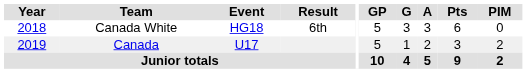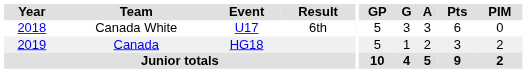 <table border="0" cellpadding="1" cellspacing="0" ID="Table3" style="text-align:center; width:40em">
 <tr ALIGN="center" bgcolor="#e0e0e0">
 <th>Year</th>
 <th>Team</th>
 <th>Event</th>
 <th>Result</th>
 <th rowspan="99" bgcolor="#ffffff"></th>
 <th>GP</th>
 <th>G</th>
 <th>A</th>
 <th>Pts</th>
 <th>PIM</th>
 </tr>
 <tr>
 <td><a href='#'>2018</a></td>
 <td>Canada White</td>
-<td><a href='#'>HG18</a></td>
+<td><a href='#'>U17</a></td>
 <td>6th</td>
 <td>5</td>
 <td>3</td>
 <td>3</td>
 <td>6</td>
 <td>0</td>
 </tr>
 <tr bgcolor="#f0f0f0">
 <td><a href='#'>2019</a></td>
 <td><a href='#'>Canada</a></td>
-<td><a href='#'>U17</a></td>
+<td><a href='#'>HG18</a></td>
 <td></td>
 <td>5</td>
 <td>1</td>
 <td>2</td>
 <td>3</td>
 <td>2</td>
 </tr>
 <tr bgcolor="#e0e0e0">
 <th colspan="4">Junior totals</th>
 <th>10</th>
 <th>4</th>
 <th>5</th>
 <th>9</th>
 <th>2</th>
 </tr>
 </table>
